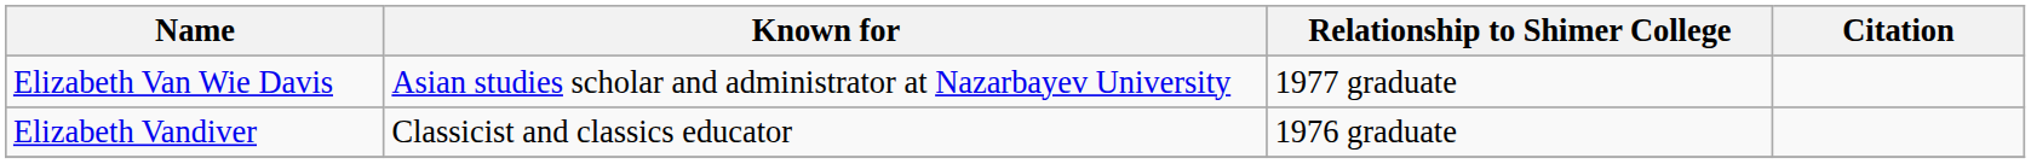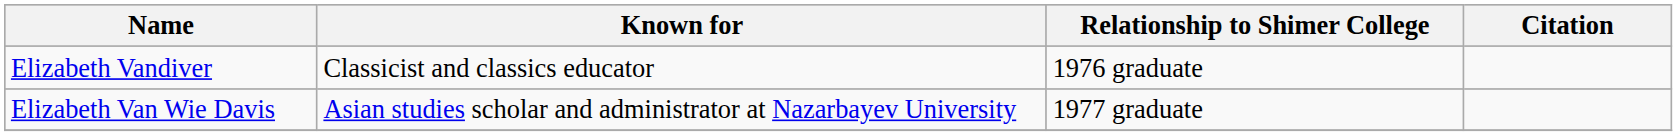 <table class="wikitable" width=80%>
 <tr>
 <th width=15%>Name</th>
 <th width = 35%>Known for</th>
 <th width = 20%>Relationship to Shimer College</th>
 <th width=10%>Citation</th>
 </tr>
 <tr>
+<td><a href='#'>Elizabeth Vandiver</a></td>
+<td>Classicist and classics educator</td>
+<td>1976 graduate</td>
+<td></td>
+</tr>
+<tr>
 <td><a href='#'>Elizabeth Van Wie Davis</a></td>
 <td><a href='#'>Asian studies</a> scholar and administrator at <a href='#'>Nazarbayev University</a></td>
 <td>1977 graduate</td>
 <td></td>
 </tr>
 <tr>
-<td><a href='#'>Elizabeth Vandiver</a></td>
-<td>Classicist and classics educator</td>
-<td>1976 graduate</td>
-<td></td>
-</tr>
-<tr>
 </tr>
 </table>
